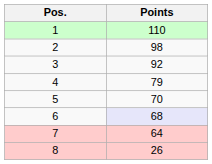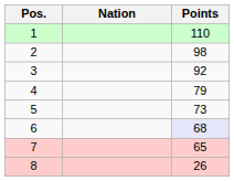 <table class="wikitable gauche" cellspacing="1" style="width:300px;">
 <tr style="background:#efefef; text-align:center;">
 <th style="width:70px;">Pos.</th>
+<th>Nation</th>
 <th style="width:70px;">Points</th>
 </tr>
 <tr style="vertical-align:top; text-align:center; background:#ccffcc;">
 <td>1</td>
+<td style="text-align:left;"></td>
 <td>110</td>
 </tr>
 <tr style="vertical-align:top; text-align:center;">
 <td>2</td>
+<td style="text-align:left;"></td>
 <td>98</td>
 </tr>
 <tr style="vertical-align:top; text-align:center;">
 <td>3</td>
+<td style="text-align:left;"></td>
 <td>92</td>
 </tr>
 <tr style="vertical-align:top; text-align:center;">
 <td>4</td>
+<td style="text-align:left;"></td>
 <td>79</td>
 </tr>
 <tr style="vertical-align:top; text-align:center;">
 <td>5</td>
-<td>70</td>
+<td style="text-align:left;"></td>
+<td>73</td>
 </tr>
 <tr style="vertical-align:top; text-align:center;">
 <td>6</td>
+<td style="text-align:left;"></td>
 <td style="background: lavender;">68</td>
 </tr>
 <tr style="vertical-align:top; text-align:center; background:#ffcccc;">
 <td>7</td>
-<td>64</td>
+<td style="text-align:left;"></td>
+<td>65</td>
 </tr>
 <tr style="vertical-align:top; text-align:center; background:#ffcccc;">
 <td>8</td>
+<td style="text-align:left;"></td>
 <td>26</td>
 </tr>
 </table>
